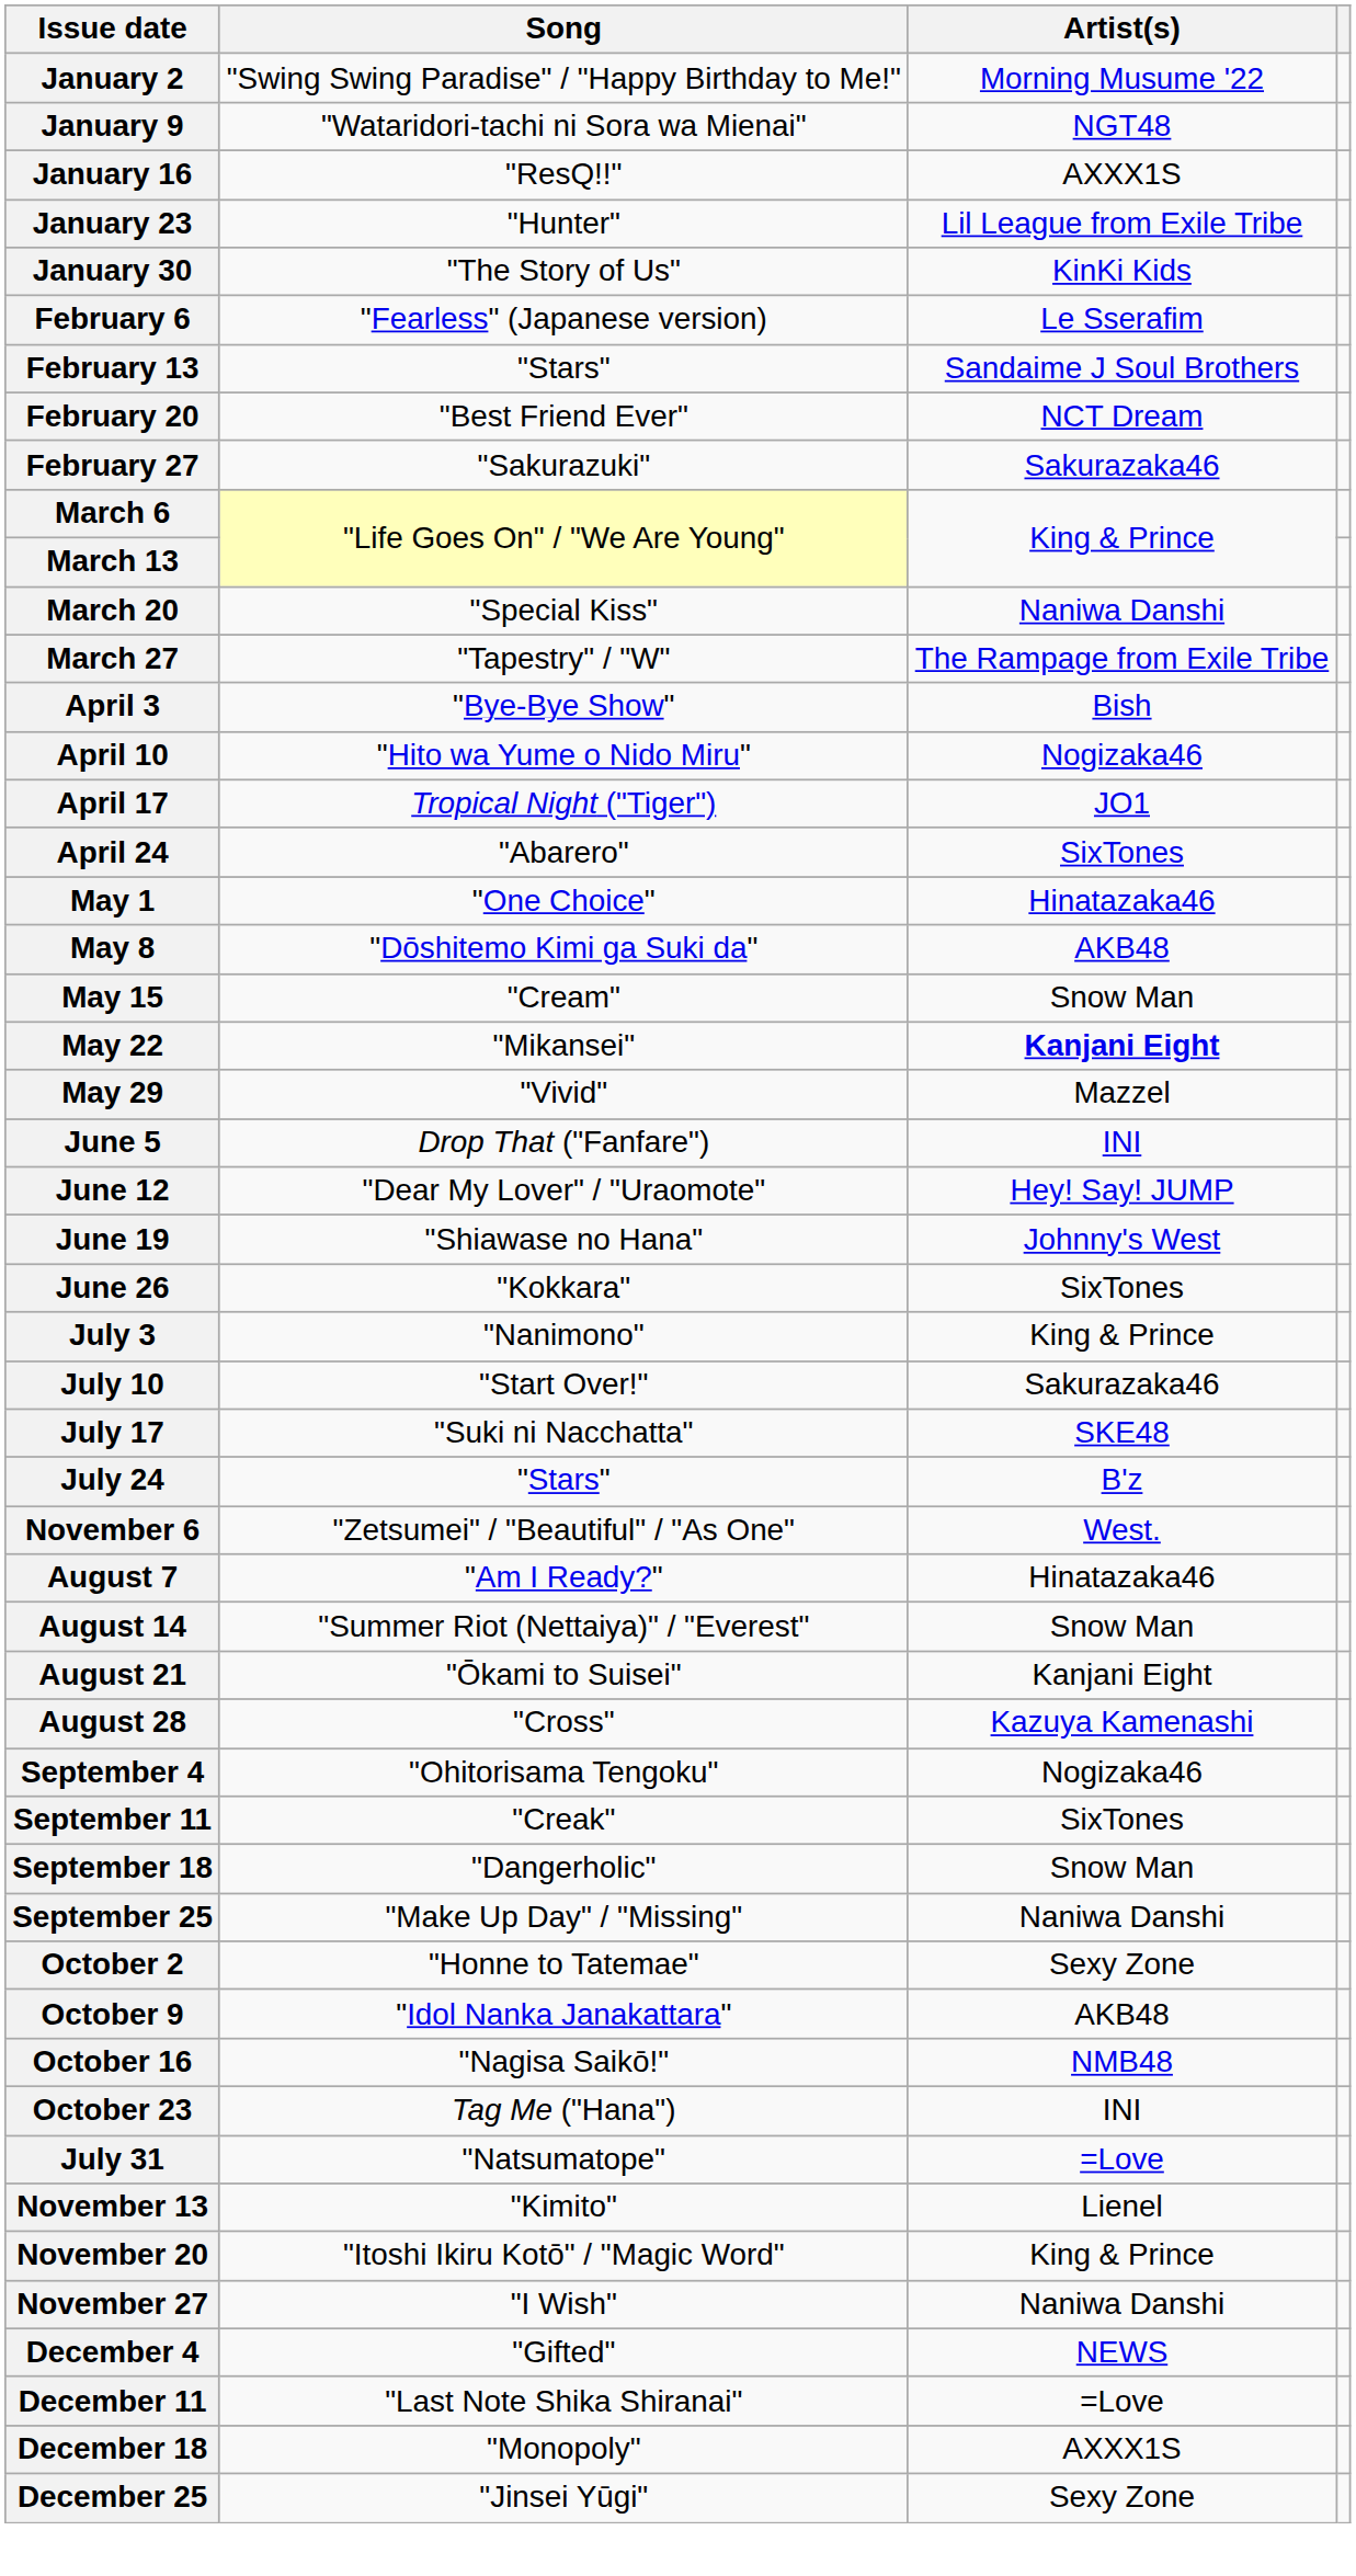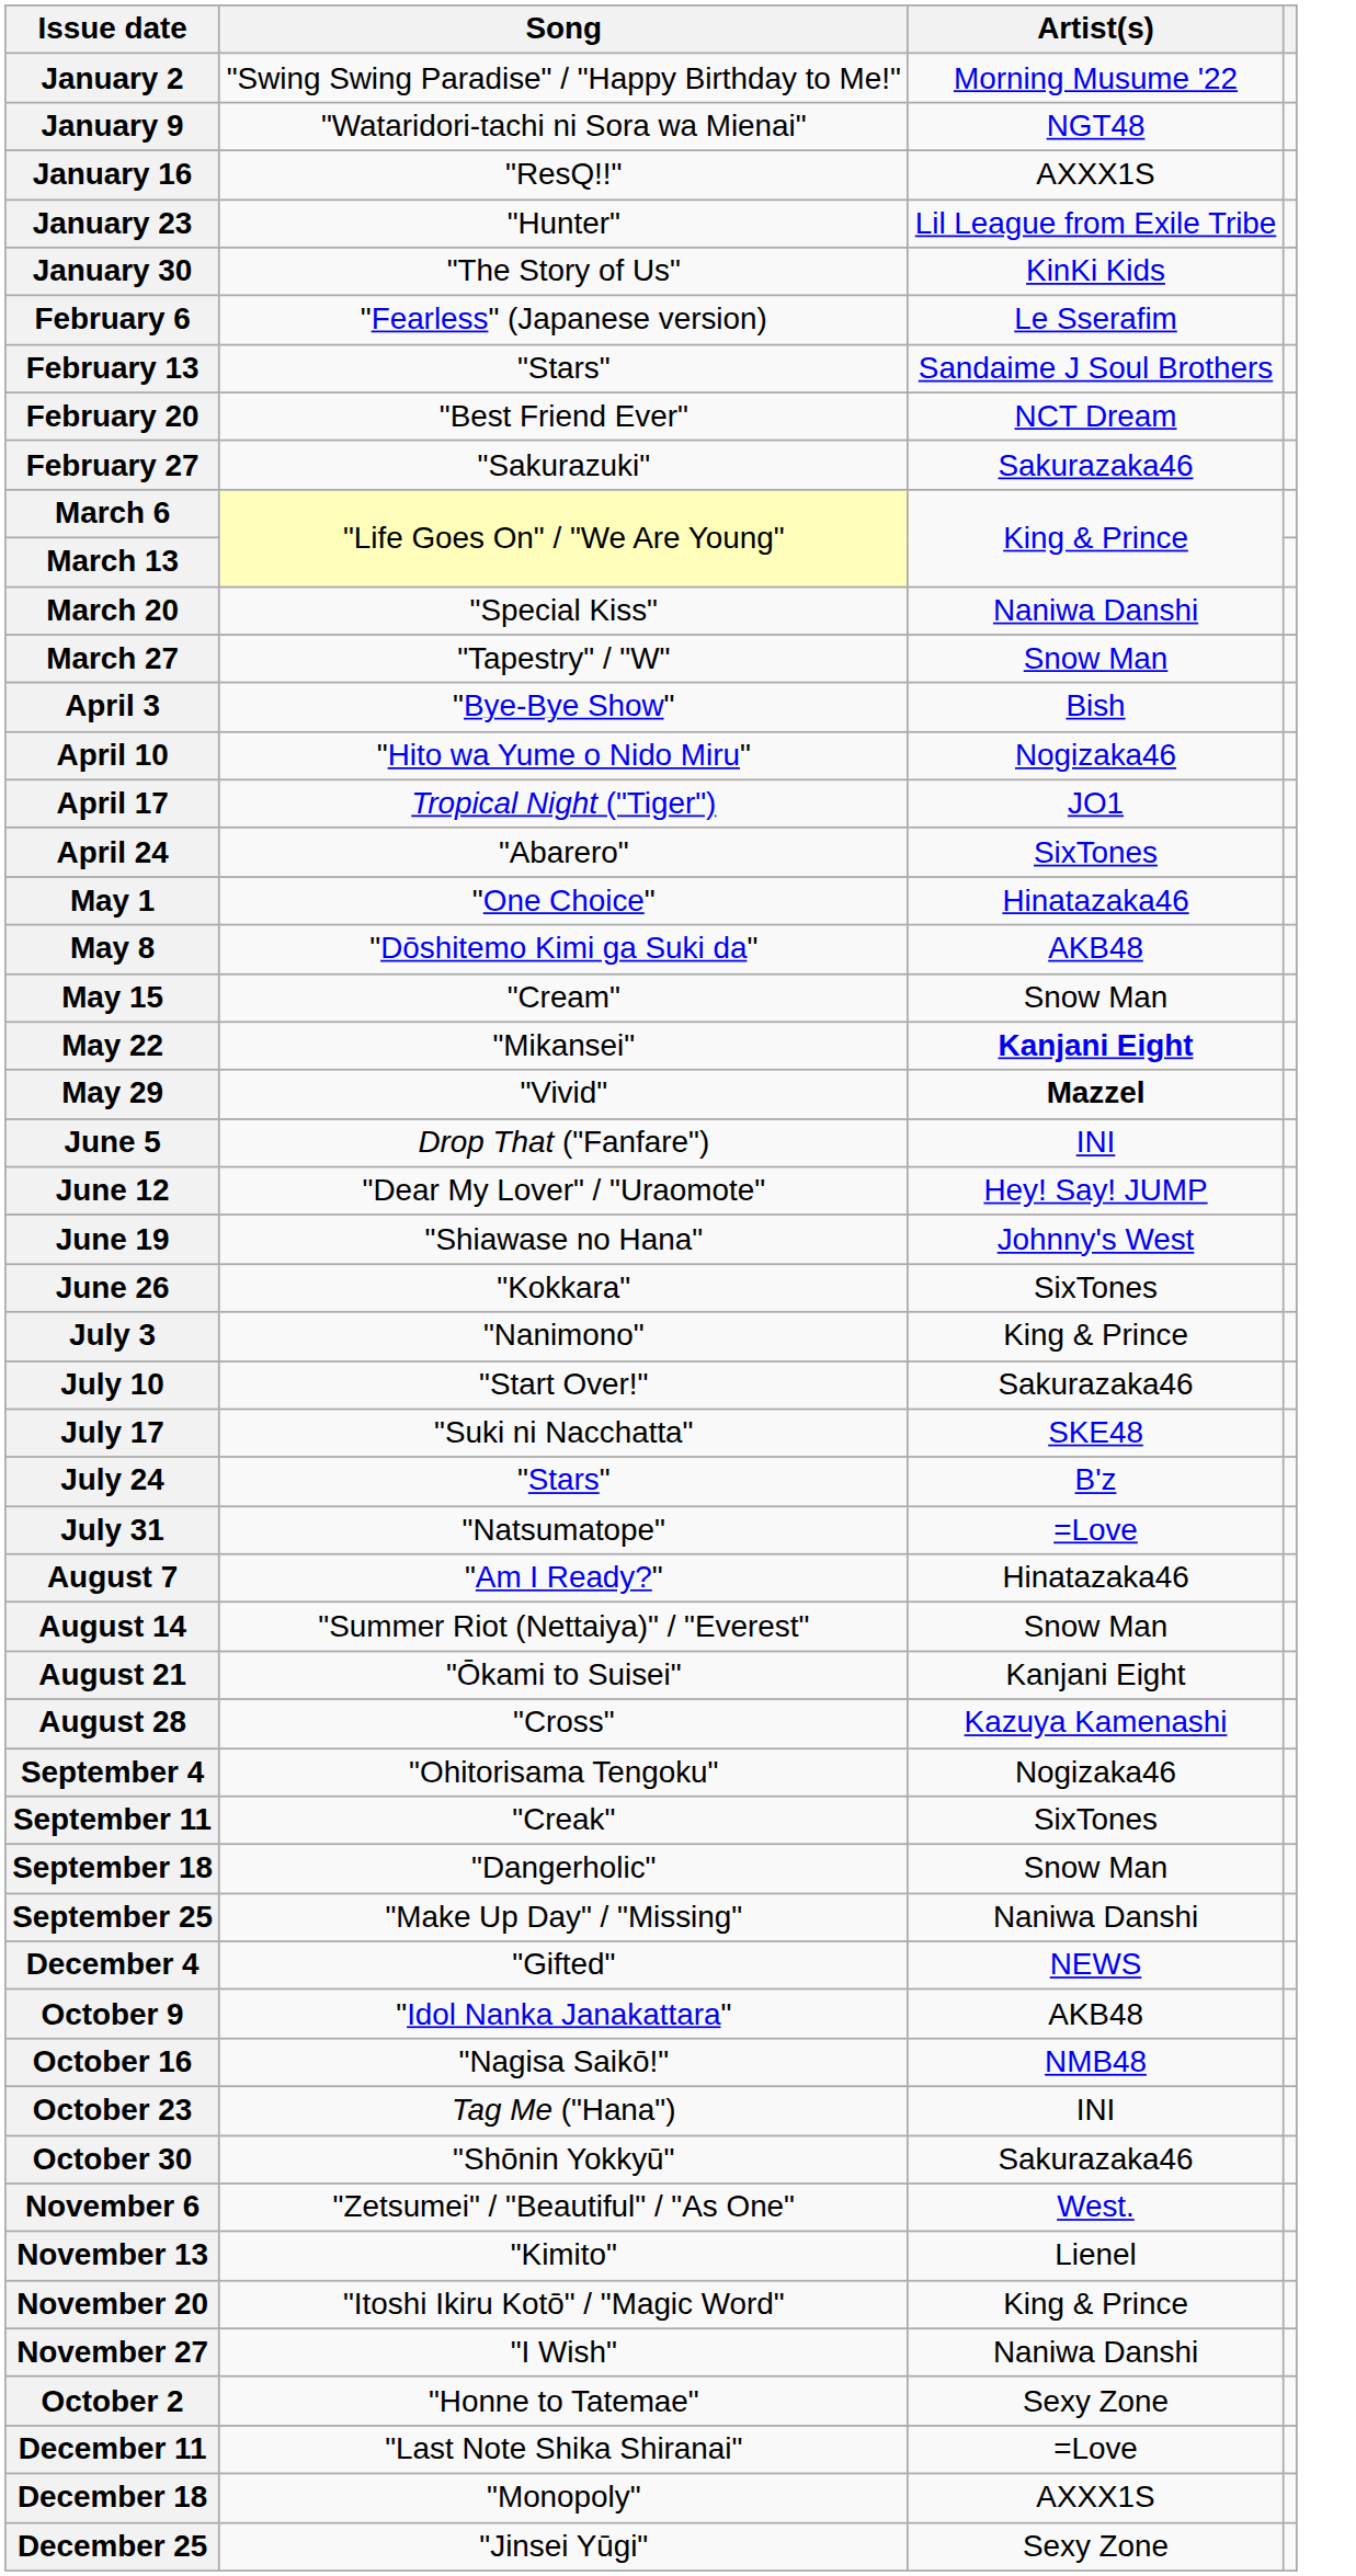 <table class="wikitable plainrowheaders" style="text-align: center">
 <tr>
 <th scope="col">Issue date</th>
 <th scope="col">Song</th>
 <th scope="col">Artist(s)</th>
 <th scope="col"></th>
 </tr>
 <tr>
 <th scope="row">January 2</th>
 <td>"Swing Swing Paradise" / "Happy Birthday to Me!"</td>
 <td><a href='#'>Morning Musume '22</a></td>
 <td></td>
 </tr>
 <tr>
 <th scope="row">January 9</th>
 <td>"Wataridori-tachi ni Sora wa Mienai"</td>
 <td><a href='#'>NGT48</a></td>
 <td></td>
 </tr>
 <tr>
 <th scope="row">January 16</th>
 <td>"ResQ!!"</td>
 <td>AXXX1S</td>
 <td></td>
 </tr>
 <tr>
 <th scope="row">January 23</th>
 <td>"Hunter"</td>
 <td><a href='#'>Lil League from Exile Tribe</a></td>
 <td></td>
 </tr>
 <tr>
 <th scope="row">January 30</th>
 <td>"The Story of Us"</td>
 <td><a href='#'>KinKi Kids</a></td>
 <td></td>
 </tr>
 <tr>
 <th scope="row">February 6</th>
 <td>"<a href='#'>Fearless</a>" (Japanese version)</td>
 <td><a href='#'>Le Sserafim</a></td>
 <td></td>
 </tr>
 <tr>
 <th scope="row">February 13</th>
 <td>"Stars"</td>
 <td><a href='#'>Sandaime J Soul Brothers</a></td>
 <td></td>
 </tr>
 <tr>
 <th scope="row">February 20</th>
 <td>"Best Friend Ever"</td>
 <td><a href='#'>NCT Dream</a></td>
 <td></td>
 </tr>
 <tr>
 <th scope="row">February 27</th>
 <td>"Sakurazuki"</td>
 <td><a href='#'>Sakurazaka46</a></td>
 <td></td>
 </tr>
 <tr>
 <th scope="row">March 6</th>
 <td rowspan="2" bgcolor=#FFFFBB>"Life Goes On" / "We Are Young" </td>
 <td rowspan="2"><a href='#'>King & Prince</a></td>
 <td></td>
 </tr>
 <tr>
 <th scope="row">March 13</th>
 <td></td>
 </tr>
 <tr>
 <th scope="row">March 20</th>
 <td>"Special Kiss"</td>
 <td><a href='#'>Naniwa Danshi</a></td>
 <td></td>
 </tr>
 <tr>
 <th scope="row">March 27</th>
 <td>"Tapestry" / "W"</td>
-<td><a href='#'>The Rampage from Exile Tribe</a></td>
+<td><a href='#'>Snow Man</a></td>
 <td></td>
 </tr>
 <tr>
 <th scope="row">April 3</th>
 <td>"<a href='#'>Bye-Bye Show</a>"</td>
 <td><a href='#'>Bish</a></td>
 <td></td>
 </tr>
 <tr>
 <th scope="row">April 10</th>
 <td>"<a href='#'>Hito wa Yume o Nido Miru</a>"</td>
 <td><a href='#'>Nogizaka46</a></td>
 <td></td>
 </tr>
 <tr>
 <th scope="row">April 17</th>
 <td><a href='#'><em>Tropical Night</em> ("Tiger")</a></td>
 <td><a href='#'>JO1</a></td>
 <td></td>
 </tr>
 <tr>
 <th scope="row">April 24</th>
 <td>"Abarero"</td>
 <td><a href='#'>SixTones</a></td>
 <td></td>
 </tr>
 <tr>
 <th scope="row">May 1</th>
 <td>"<a href='#'>One Choice</a>"</td>
 <td><a href='#'>Hinatazaka46</a></td>
 <td></td>
 </tr>
 <tr>
 <th scope="row">May 8</th>
 <td>"<a href='#'>Dōshitemo Kimi ga Suki da</a>"</td>
 <td><a href='#'>AKB48</a></td>
 <td></td>
 </tr>
 <tr>
 <th scope="row">May 15</th>
 <td>"Cream"</td>
 <td>Snow Man</td>
 <td></td>
 </tr>
 <tr>
 <th scope="row">May 22</th>
 <td>"Mikansei"</td>
 <td><strong><a href='#'>Kanjani Eight</a></strong></td>
 <td></td>
 </tr>
 <tr>
 <th scope="row">May 29</th>
 <td>"Vivid"</td>
-<td>Mazzel</td>
+<td><strong>Mazzel</strong></td>
 <td></td>
 </tr>
 <tr>
 <th scope="row">June 5</th>
 <td><em>Drop That</em> ("Fanfare")</td>
 <td><a href='#'>INI</a></td>
 <td></td>
 </tr>
 <tr>
 <th scope="row">June 12</th>
 <td>"Dear My Lover" / "Uraomote"</td>
 <td><a href='#'>Hey! Say! JUMP</a></td>
 <td></td>
 </tr>
 <tr>
 <th scope="row">June 19</th>
 <td>"Shiawase no Hana"</td>
 <td><a href='#'>Johnny's West</a></td>
 <td></td>
 </tr>
 <tr>
 <th scope="row">June 26</th>
 <td>"Kokkara"</td>
 <td>SixTones</td>
 <td></td>
 </tr>
 <tr>
 <th scope="row">July 3</th>
 <td>"Nanimono"</td>
 <td>King & Prince</td>
 <td></td>
 </tr>
 <tr>
 <th scope="row">July 10</th>
 <td>"Start Over!"</td>
 <td>Sakurazaka46</td>
 <td></td>
 </tr>
 <tr>
 <th scope="row">July 17</th>
 <td>"Suki ni Nacchatta"</td>
 <td><a href='#'>SKE48</a></td>
 <td></td>
 </tr>
 <tr>
 <th scope="row">July 24</th>
 <td>"<a href='#'>Stars</a>"</td>
 <td><a href='#'>B'z</a></td>
 <td></td>
 </tr>
 <tr>
-<th scope="row">November 6</th>
-<td>"Zetsumei" / "Beautiful" / "As One"</td>
-<td><a href='#'>West.</a></td>
+<th scope="row">July 31</th>
+<td>"Natsumatope"</td>
+<td><a href='#'>=Love</a></td>
 <td></td>
 </tr>
 <tr>
 <th scope="row">August 7</th>
 <td>"<a href='#'>Am I Ready?</a>"</td>
 <td>Hinatazaka46</td>
 <td></td>
 </tr>
 <tr>
 <th scope="row">August 14</th>
 <td>"Summer Riot (Nettaiya)" / "Everest"</td>
 <td>Snow Man</td>
 <td></td>
 </tr>
 <tr>
 <th scope="row">August 21</th>
 <td>"Ōkami to Suisei"</td>
 <td>Kanjani Eight</td>
 <td></td>
 </tr>
 <tr>
 <th scope="row">August 28</th>
 <td>"Cross"</td>
 <td><a href='#'>Kazuya Kamenashi</a></td>
 <td></td>
 </tr>
 <tr>
 <th scope="row">September 4</th>
 <td>"Ohitorisama Tengoku"</td>
 <td>Nogizaka46</td>
 <td></td>
 </tr>
 <tr>
 <th scope="row">September 11</th>
 <td>"Creak"</td>
 <td>SixTones</td>
 <td></td>
 </tr>
 <tr>
 <th scope="row">September 18</th>
 <td>"Dangerholic"</td>
 <td>Snow Man</td>
 <td></td>
 </tr>
 <tr>
 <th scope="row">September 25</th>
 <td>"Make Up Day" / "Missing"</td>
 <td>Naniwa Danshi</td>
 <td></td>
 </tr>
 <tr>
-<th scope="row">October 2</th>
-<td>"Honne to Tatemae"</td>
-<td>Sexy Zone</td>
+<th scope="row">December 4</th>
+<td>"Gifted"</td>
+<td><a href='#'>NEWS</a></td>
 <td></td>
 </tr>
 <tr>
 <th scope="row">October 9</th>
 <td>"<a href='#'>Idol Nanka Janakattara</a>"</td>
 <td>AKB48</td>
 <td></td>
 </tr>
 <tr>
 <th scope="row">October 16</th>
 <td>"Nagisa Saikō!"</td>
 <td><a href='#'>NMB48</a></td>
 <td></td>
 </tr>
 <tr>
 <th scope="row">October 23</th>
 <td><em>Tag Me</em> ("Hana")</td>
 <td>INI</td>
 <td></td>
 </tr>
 <tr>
-<th scope="row">July 31</th>
-<td>"Natsumatope"</td>
-<td><a href='#'>=Love</a></td>
+<th scope="row">October 30</th>
+<td>"Shōnin Yokkyū"</td>
+<td>Sakurazaka46</td>
+<td></td>
+</tr>
+<tr>
+<th scope="row">November 6</th>
+<td>"Zetsumei" / "Beautiful" / "As One"</td>
+<td><a href='#'>West.</a></td>
 <td></td>
 </tr>
 <tr>
 <th scope="row">November 13</th>
 <td>"Kimito"</td>
 <td>Lienel</td>
 <td></td>
 </tr>
 <tr>
 <th scope="row">November 20</th>
 <td>"Itoshi Ikiru Kotō" / "Magic Word"</td>
 <td>King & Prince</td>
 <td></td>
 </tr>
 <tr>
 <th scope="row">November 27</th>
 <td>"I Wish"</td>
 <td>Naniwa Danshi</td>
 <td></td>
 </tr>
 <tr>
-<th scope="row">December 4</th>
-<td>"Gifted"</td>
-<td><a href='#'>NEWS</a></td>
+<th scope="row">October 2</th>
+<td>"Honne to Tatemae"</td>
+<td>Sexy Zone</td>
 <td></td>
 </tr>
 <tr>
 <th scope="row">December 11</th>
 <td>"Last Note Shika Shiranai"</td>
 <td>=Love</td>
 <td></td>
 </tr>
 <tr>
 <th scope="row">December 18</th>
 <td>"Monopoly"</td>
 <td>AXXX1S</td>
 <td></td>
 </tr>
 <tr>
 <th scope="row">December 25</th>
 <td>"Jinsei Yūgi"</td>
 <td>Sexy Zone</td>
 <td></td>
 </tr>
 </table>
